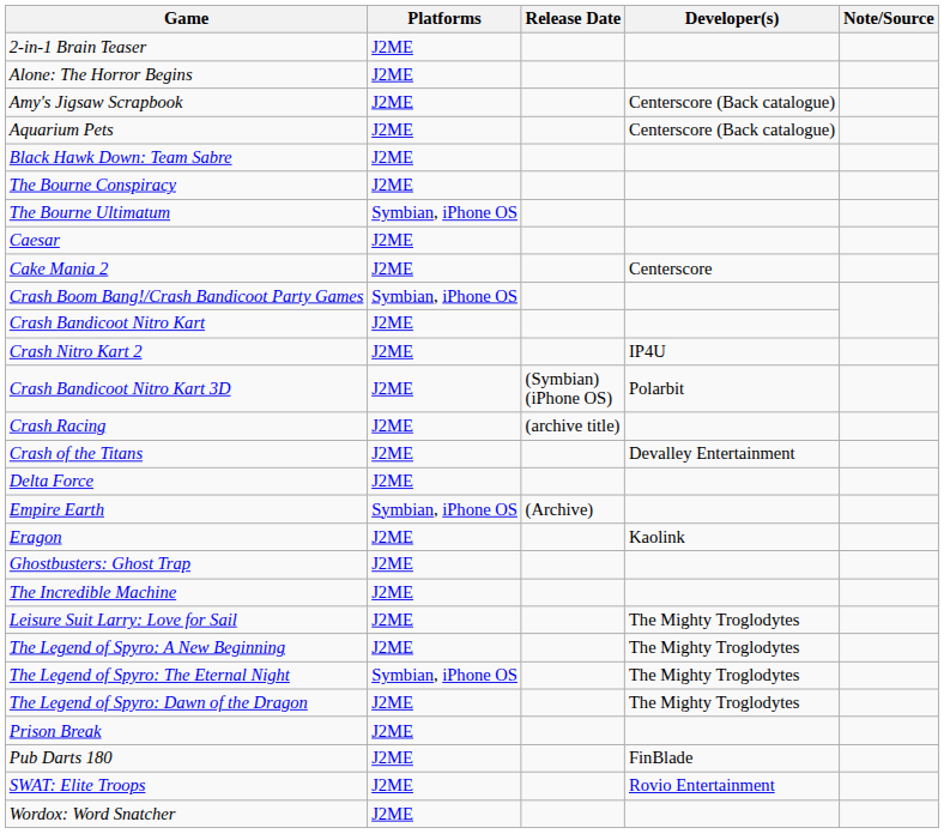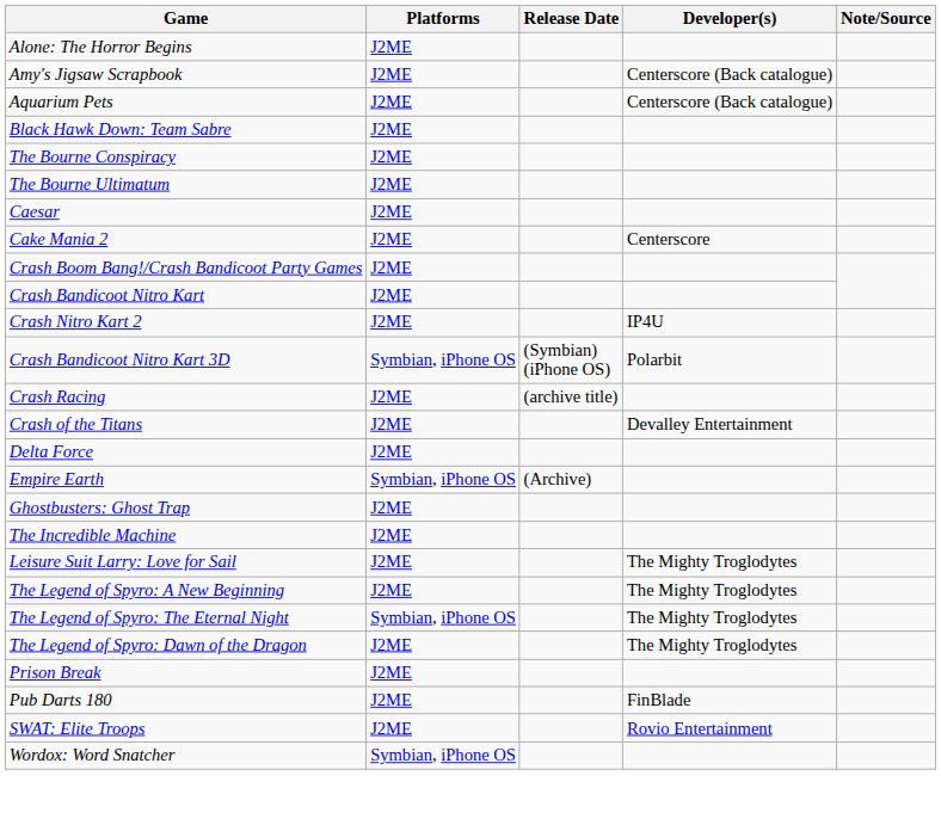 <table class="wikitable sortable">
 <tr>
 <th>Game</th>
 <th>Platforms</th>
 <th>Release Date</th>
 <th>Developer(s)</th>
 <th>Note/Source</th>
-</tr>
-<tr>
-<td><em>2-in-1 Brain Teaser</em></td>
-<td><a href='#'>J2ME</a></td>
-<td></td>
-<td></td>
-<td></td>
 </tr>
 <tr>
 <td><em>Alone: The Horror Begins</em></td>
 <td><a href='#'>J2ME</a></td>
 <td></td>
 <td></td>
 <td></td>
 </tr>
 <tr>
 <td><em>Amy's Jigsaw Scrapbook</em></td>
 <td><a href='#'>J2ME</a></td>
 <td></td>
 <td>Centerscore (Back catalogue)</td>
 <td></td>
 </tr>
 <tr>
 <td><em>Aquarium Pets</em></td>
 <td><a href='#'>J2ME</a></td>
 <td></td>
 <td>Centerscore (Back catalogue)</td>
 <td></td>
 </tr>
 <tr>
 <td><em><a href='#'>Black Hawk Down: Team Sabre</a></em></td>
 <td><a href='#'>J2ME</a></td>
 <td></td>
 <td></td>
 <td></td>
 </tr>
 <tr>
 <td><em><a href='#'>The Bourne Conspiracy</a></em></td>
 <td><a href='#'>J2ME</a></td>
 <td></td>
 <td></td>
 <td></td>
 </tr>
 <tr>
 <td><em><a href='#'>The Bourne Ultimatum</a></em></td>
-<td><a href='#'>Symbian</a>, <a href='#'>iPhone OS</a></td>
+<td><a href='#'>J2ME</a></td>
 <td></td>
 <td></td>
 <td></td>
 </tr>
 <tr>
 <td><em><a href='#'>Caesar</a></em></td>
 <td><a href='#'>J2ME</a></td>
 <td></td>
 <td></td>
 <td></td>
 </tr>
 <tr>
 <td><em><a href='#'>Cake Mania 2</a></em></td>
 <td><a href='#'>J2ME</a></td>
 <td></td>
 <td>Centerscore</td>
 <td></td>
 </tr>
 <tr>
 <td><em><a href='#'>Crash Boom Bang!/Crash Bandicoot Party Games</a></em></td>
-<td><a href='#'>Symbian</a>, <a href='#'>iPhone OS</a></td>
+<td><a href='#'>J2ME</a></td>
 <td></td>
 <td></td>
 </tr>
 <tr>
 <td><em><a href='#'>Crash Bandicoot Nitro Kart</a></em></td>
 <td><a href='#'>J2ME</a></td>
 <td></td>
 <td></td>
 </tr>
 <tr>
 <td><em><a href='#'>Crash Nitro Kart 2</a></em></td>
 <td><a href='#'>J2ME</a></td>
 <td></td>
 <td>IP4U</td>
 <td></td>
 </tr>
 <tr>
 <td><em><a href='#'>Crash Bandicoot Nitro Kart 3D</a></em></td>
-<td><a href='#'>J2ME</a></td>
+<td><a href='#'>Symbian</a>, <a href='#'>iPhone OS</a></td>
 <td> (Symbian)<br> (iPhone OS)</td>
 <td>Polarbit</td>
 <td></td>
 </tr>
 <tr>
 <td><em><a href='#'>Crash Racing</a></em></td>
 <td><a href='#'>J2ME</a></td>
 <td> (archive title)</td>
 <td></td>
 <td></td>
 </tr>
 <tr>
 <td><em><a href='#'>Crash of the Titans</a></em></td>
 <td><a href='#'>J2ME</a></td>
 <td></td>
 <td>Devalley Entertainment</td>
 <td></td>
 </tr>
 <tr>
 <td><em><a href='#'>Delta Force</a></em></td>
 <td><a href='#'>J2ME</a></td>
 <td></td>
 <td></td>
 <td></td>
 </tr>
 <tr>
 <td><em><a href='#'>Empire Earth</a></em></td>
 <td><a href='#'>Symbian</a>, <a href='#'>iPhone OS</a></td>
 <td> (Archive)</td>
 <td></td>
-<td></td>
-</tr>
-<tr>
-<td><em><a href='#'>Eragon</a></em></td>
-<td><a href='#'>J2ME</a></td>
-<td></td>
-<td>Kaolink</td>
 <td></td>
 </tr>
 <tr>
 <td><em><a href='#'>Ghostbusters: Ghost Trap</a></em></td>
 <td><a href='#'>J2ME</a></td>
 <td></td>
 <td></td>
 <td></td>
 </tr>
 <tr>
 <td><em><a href='#'>The Incredible Machine</a></em></td>
 <td><a href='#'>J2ME</a></td>
 <td></td>
 <td></td>
 <td></td>
 </tr>
 <tr>
 <td><em><a href='#'>Leisure Suit Larry: Love for Sail</a></em></td>
 <td><a href='#'>J2ME</a></td>
 <td></td>
 <td>The Mighty Troglodytes</td>
 <td></td>
 </tr>
 <tr>
 <td><em><a href='#'>The Legend of Spyro: A New Beginning</a></em></td>
 <td><a href='#'>J2ME</a></td>
 <td></td>
 <td>The Mighty Troglodytes</td>
 <td></td>
 </tr>
 <tr>
 <td><em><a href='#'>The Legend of Spyro: The Eternal Night</a></em></td>
 <td><a href='#'>Symbian</a>, <a href='#'>iPhone OS</a></td>
 <td></td>
 <td>The Mighty Troglodytes</td>
 <td></td>
 </tr>
 <tr>
 <td><em><a href='#'>The Legend of Spyro: Dawn of the Dragon</a></em></td>
 <td><a href='#'>J2ME</a></td>
 <td></td>
 <td>The Mighty Troglodytes</td>
 <td></td>
 </tr>
 <tr>
 <td><em><a href='#'>Prison Break</a></em></td>
 <td><a href='#'>J2ME</a></td>
 <td></td>
 <td></td>
 <td></td>
 </tr>
 <tr>
 <td><em>Pub Darts 180</em></td>
 <td><a href='#'>J2ME</a></td>
 <td></td>
 <td>FinBlade</td>
 <td></td>
 </tr>
 <tr>
 <td><em><a href='#'>SWAT: Elite Troops</a></em></td>
 <td><a href='#'>J2ME</a></td>
 <td></td>
 <td><a href='#'>Rovio Entertainment</a></td>
 <td></td>
 </tr>
 <tr>
 <td><em>Wordox: Word Snatcher</em></td>
-<td><a href='#'>J2ME</a></td>
+<td><a href='#'>Symbian</a>, <a href='#'>iPhone OS</a></td>
 <td></td>
 <td></td>
 <td></td>
 </tr>
 </table>
